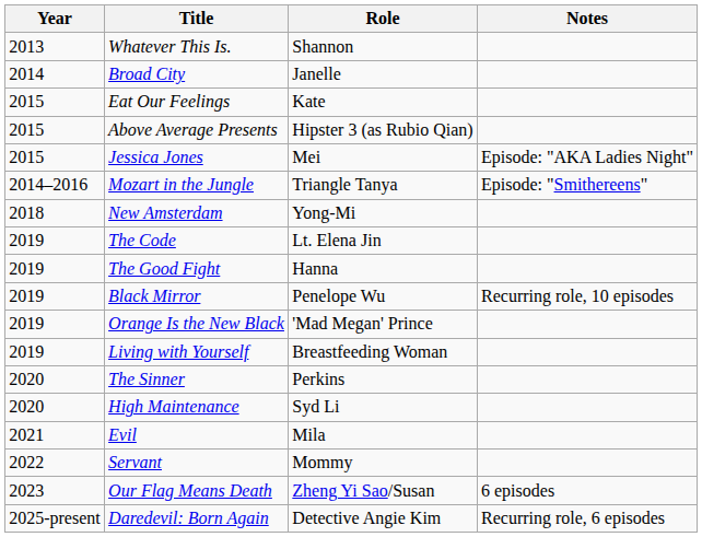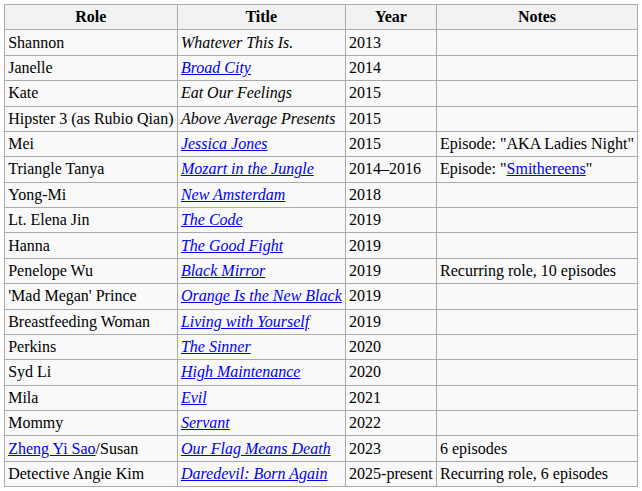 <table class="wikitable sortable">
 <tr>
+<th>Role</th>
+<th>Title</th>
 <th>Year</th>
-<th>Title</th>
-<th>Role</th>
 <th class="unsortable">Notes</th>
 </tr>
 <tr>
+<td>Shannon</td>
+<td><em>Whatever This Is.</em></td>
 <td>2013</td>
-<td><em>Whatever This Is.</em></td>
-<td>Shannon</td>
 <td></td>
 </tr>
 <tr>
+<td>Janelle</td>
+<td><em><a href='#'>Broad City</a></em></td>
 <td>2014</td>
-<td><em><a href='#'>Broad City</a></em></td>
-<td>Janelle</td>
 <td></td>
 </tr>
 <tr>
+<td>Kate</td>
+<td><em>Eat Our Feelings</em></td>
 <td>2015</td>
-<td><em>Eat Our Feelings</em></td>
-<td>Kate</td>
 <td></td>
 </tr>
 <tr>
+<td>Hipster 3 (as Rubio Qian)</td>
+<td><em>Above Average Presents</em></td>
 <td>2015</td>
-<td><em>Above Average Presents</em></td>
-<td>Hipster 3 (as Rubio Qian)</td>
 <td></td>
 </tr>
 <tr>
+<td>Mei</td>
+<td><em><a href='#'>Jessica Jones</a></em></td>
 <td>2015</td>
-<td><em><a href='#'>Jessica Jones</a></em></td>
-<td>Mei</td>
 <td>Episode: "AKA Ladies Night"</td>
 </tr>
 <tr>
+<td>Triangle Tanya</td>
+<td><em><a href='#'>Mozart in the Jungle</a></em></td>
 <td>2014–2016</td>
-<td><em><a href='#'>Mozart in the Jungle</a></em></td>
-<td>Triangle Tanya</td>
 <td>Episode: "<a href='#'>Smithereens</a>"</td>
 </tr>
 <tr>
+<td>Yong-Mi</td>
+<td><em><a href='#'>New Amsterdam</a></em></td>
 <td>2018</td>
-<td><em><a href='#'>New Amsterdam</a></em></td>
-<td>Yong-Mi</td>
 <td></td>
 </tr>
 <tr>
+<td>Lt. Elena Jin</td>
+<td><em><a href='#'>The Code</a></em></td>
 <td>2019</td>
-<td><em><a href='#'>The Code</a></em></td>
-<td>Lt. Elena Jin</td>
 <td></td>
 </tr>
 <tr>
+<td>Hanna</td>
+<td><em><a href='#'>The Good Fight</a></em></td>
 <td>2019</td>
-<td><em><a href='#'>The Good Fight</a></em></td>
-<td>Hanna</td>
 <td></td>
 </tr>
 <tr>
+<td>Penelope Wu</td>
+<td><em><a href='#'>Black Mirror</a></em></td>
 <td>2019</td>
-<td><em><a href='#'>Black Mirror</a></em></td>
-<td>Penelope Wu</td>
 <td>Recurring role, 10 episodes</td>
 </tr>
 <tr>
+<td>'Mad Megan' Prince</td>
+<td><em><a href='#'>Orange Is the New Black</a></em></td>
 <td>2019</td>
-<td><em><a href='#'>Orange Is the New Black</a></em></td>
-<td>'Mad Megan' Prince</td>
 <td></td>
 </tr>
 <tr>
+<td>Breastfeeding Woman</td>
+<td><em><a href='#'>Living with Yourself</a></em></td>
 <td>2019</td>
-<td><em><a href='#'>Living with Yourself</a></em></td>
-<td>Breastfeeding Woman</td>
 <td></td>
 </tr>
 <tr>
+<td>Perkins</td>
+<td><em><a href='#'>The Sinner</a></em></td>
 <td>2020</td>
-<td><em><a href='#'>The Sinner</a></em></td>
-<td>Perkins</td>
 <td></td>
 </tr>
 <tr>
+<td>Syd Li</td>
+<td><em><a href='#'>High Maintenance</a></em></td>
 <td>2020</td>
-<td><em><a href='#'>High Maintenance</a></em></td>
-<td>Syd Li</td>
 <td></td>
 </tr>
 <tr>
+<td>Mila</td>
+<td><em><a href='#'>Evil</a></em></td>
 <td>2021</td>
-<td><em><a href='#'>Evil</a></em></td>
-<td>Mila</td>
 <td></td>
 </tr>
 <tr>
+<td>Mommy</td>
+<td><em><a href='#'>Servant</a></em></td>
 <td>2022</td>
-<td><em><a href='#'>Servant</a></em></td>
-<td>Mommy</td>
 <td></td>
 </tr>
 <tr>
+<td><a href='#'>Zheng Yi Sao</a>/Susan</td>
+<td><em><a href='#'>Our Flag Means Death</a></em></td>
 <td>2023</td>
-<td><em><a href='#'>Our Flag Means Death</a></em></td>
-<td><a href='#'>Zheng Yi Sao</a>/Susan</td>
 <td>6 episodes</td>
 </tr>
 <tr>
+<td>Detective Angie Kim</td>
+<td><em><a href='#'>Daredevil: Born Again</a></em></td>
 <td>2025-present</td>
-<td><em><a href='#'>Daredevil: Born Again</a></em></td>
-<td>Detective Angie Kim</td>
 <td>Recurring role, 6 episodes</td>
 </tr>
 </table>
